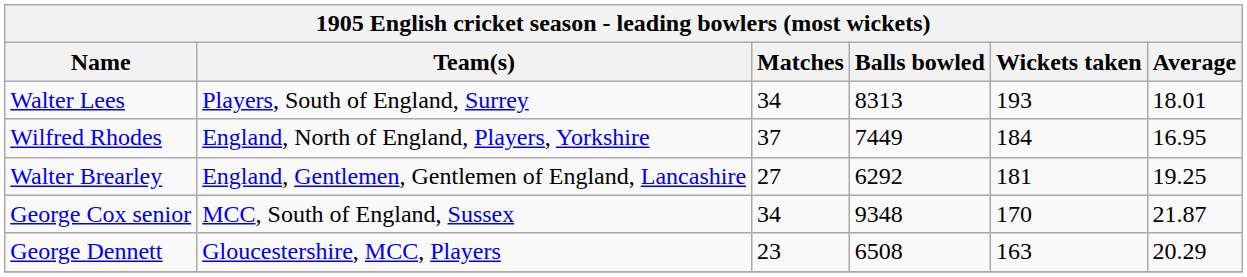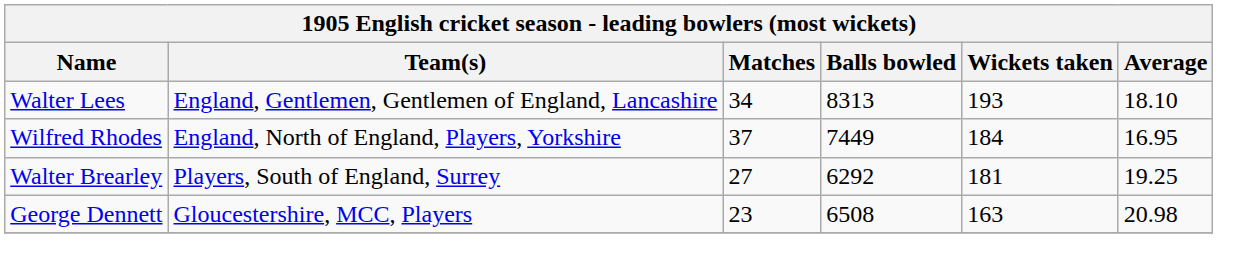 <table class="wikitable">
 <tr>
 <th bgcolor="#efefef" colspan="6">1905 English cricket season - leading bowlers (most wickets)</th>
 </tr>
 <tr bgcolor="#efefef">
 <th>Name</th>
 <th>Team(s)</th>
 <th>Matches</th>
 <th>Balls bowled</th>
 <th>Wickets taken</th>
 <th>Average</th>
 </tr>
 <tr>
 <td><a href='#'>Walter Lees</a></td>
-<td><a href='#'>Players</a>, South of England, <a href='#'>Surrey</a></td>
+<td><a href='#'>England</a>, <a href='#'>Gentlemen</a>, Gentlemen of England, <a href='#'>Lancashire</a></td>
 <td>34</td>
 <td>8313</td>
 <td>193</td>
-<td>18.01</td>
+<td>18.10</td>
 </tr>
 <tr>
 <td><a href='#'>Wilfred Rhodes</a></td>
 <td><a href='#'>England</a>, North of England, <a href='#'>Players</a>, <a href='#'>Yorkshire</a></td>
 <td>37</td>
 <td>7449</td>
 <td>184</td>
 <td>16.95</td>
 </tr>
 <tr>
 <td><a href='#'>Walter Brearley</a></td>
-<td><a href='#'>England</a>, <a href='#'>Gentlemen</a>, Gentlemen of England, <a href='#'>Lancashire</a></td>
+<td><a href='#'>Players</a>, South of England, <a href='#'>Surrey</a></td>
 <td>27</td>
 <td>6292</td>
 <td>181</td>
 <td>19.25</td>
-</tr>
-<tr>
-<td><a href='#'>George Cox senior</a></td>
-<td><a href='#'>MCC</a>, South of England, <a href='#'>Sussex</a></td>
-<td>34</td>
-<td>9348</td>
-<td>170</td>
-<td>21.87</td>
 </tr>
 <tr>
 <td><a href='#'>George Dennett</a></td>
 <td><a href='#'>Gloucestershire</a>, <a href='#'>MCC</a>, <a href='#'>Players</a></td>
 <td>23</td>
 <td>6508</td>
 <td>163</td>
-<td>20.29</td>
+<td>20.98</td>
 </tr>
 <tr>
 </tr>
 </table>
